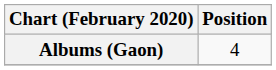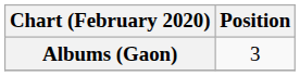 <table class="wikitable plainrowheaders" style="text-align:center;">
 <tr>
 <th>Chart (February 2020)</th>
 <th>Position</th>
 </tr>
 <tr>
 <th scope="row">Albums (Gaon)</th>
-<td>4</td>
+<td>3</td>
 </tr>
 <tr>
 </tr>
 </table>
